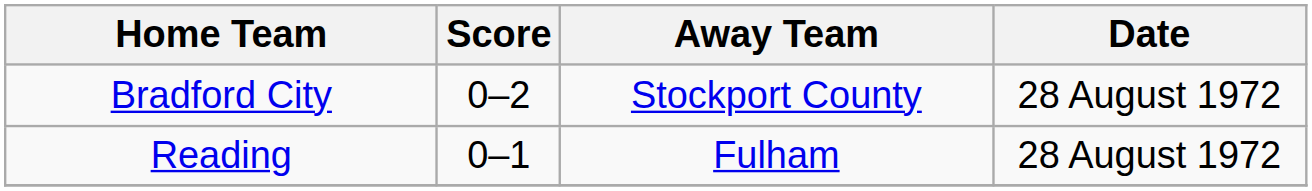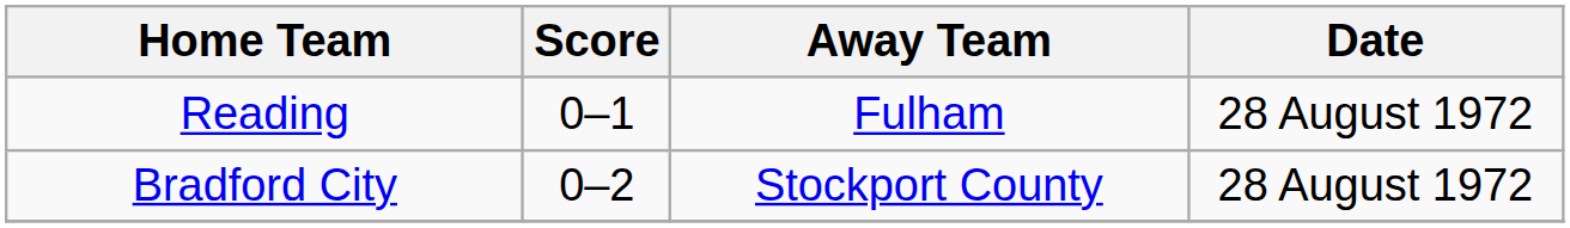 <table class="wikitable" style="text-align:center;">
 <tr>
 <th width=175>Home Team</th>
 <th width=20>Score</th>
 <th width=175>Away Team</th>
 <th width=125>Date</th>
 </tr>
 <tr>
+<td><a href='#'>Reading</a></td>
+<td>0–1</td>
+<td><a href='#'>Fulham</a></td>
+<td>28 August 1972</td>
+</tr>
+<tr>
 <td><a href='#'>Bradford City</a></td>
 <td>0–2</td>
 <td><a href='#'>Stockport County</a></td>
 <td>28 August 1972</td>
 </tr>
 <tr>
-<td><a href='#'>Reading</a></td>
-<td>0–1</td>
-<td><a href='#'>Fulham</a></td>
-<td>28 August 1972</td>
-</tr>
-<tr>
 </tr>
 </table>
